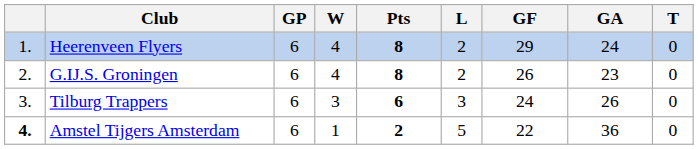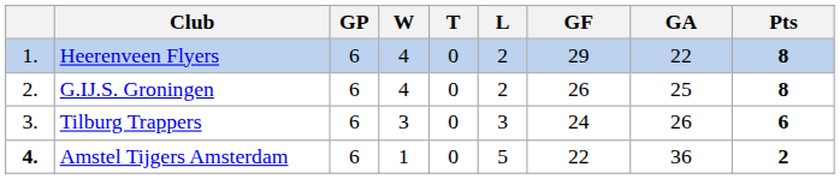 <table class="wikitable">
 <tr>
 <th width="30"></th>
 <th width="200">Club</th>
 <th width="30">GP</th>
 <th width="30">W</th>
-<th width="70">Pts</th>
+<th width="30">T</th>
 <th width="30">L</th>
 <th width="70">GF</th>
 <th width="70">GA</th>
-<th width="30">T</th>
+<th width="70">Pts</th>
 </tr>
 <tr bgcolor="#BCD2EE" align="center">
 <td>1.</td>
 <td align="left"><a href='#'>Heerenveen Flyers</a></td>
 <td>6</td>
 <td>4</td>
-<td><strong>8</strong></td>
+<td>0</td>
 <td>2</td>
 <td>29</td>
-<td>24</td>
-<td>0</td>
+<td>22</td>
+<td><strong>8</strong></td>
 </tr>
 <tr bgcolor="#FFFFFF" align="center">
 <td>2.</td>
 <td align="left"><a href='#'>G.IJ.S. Groningen</a></td>
 <td>6</td>
 <td>4</td>
-<td><strong>8</strong></td>
+<td>0</td>
 <td>2</td>
 <td>26</td>
-<td>23</td>
-<td>0</td>
+<td>25</td>
+<td><strong>8</strong></td>
 </tr>
 <tr bgcolor="#FFFFFF" align="center">
 <td>3.</td>
 <td align="left"><a href='#'>Tilburg Trappers</a></td>
 <td>6</td>
 <td>3</td>
-<td><strong>6</strong></td>
+<td>0</td>
 <td>3</td>
 <td>24</td>
 <td>26</td>
-<td>0</td>
+<td><strong>6</strong></td>
 </tr>
 <tr bgcolor="#FFFFFF" align="center">
 <td><strong>4.</strong></td>
 <td align="left"><a href='#'>Amstel Tijgers Amsterdam</a></td>
 <td>6</td>
 <td>1</td>
-<td><strong>2</strong></td>
+<td>0</td>
 <td>5</td>
 <td>22</td>
 <td>36</td>
-<td>0</td>
+<td><strong>2</strong></td>
 </tr>
 </table>
